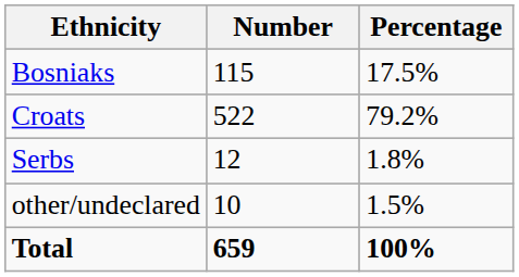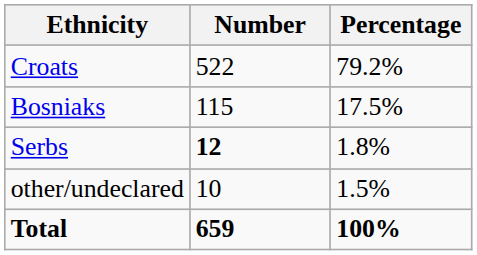 <table class="wikitable">
 <tr>
 <th width="100px">Ethnicity</th>
 <th width="80px">Number</th>
 <th width="80px">Percentage</th>
 </tr>
 <tr>
+<td><a href='#'>Croats</a></td>
+<td>522</td>
+<td>79.2%</td>
+</tr>
+<tr>
 <td><a href='#'>Bosniaks</a></td>
 <td>115</td>
 <td>17.5%</td>
 </tr>
 <tr>
-<td><a href='#'>Croats</a></td>
-<td>522</td>
-<td>79.2%</td>
-</tr>
-<tr>
 <td><a href='#'>Serbs</a></td>
-<td>12</td>
+<td><strong>12</strong></td>
 <td>1.8%</td>
 </tr>
 <tr>
 <td>other/undeclared</td>
 <td>10</td>
 <td>1.5%</td>
 </tr>
 <tr>
 <td><strong>Total</strong></td>
 <td><strong>659</strong></td>
 <td><strong>100%</strong></td>
 </tr>
 </table>
